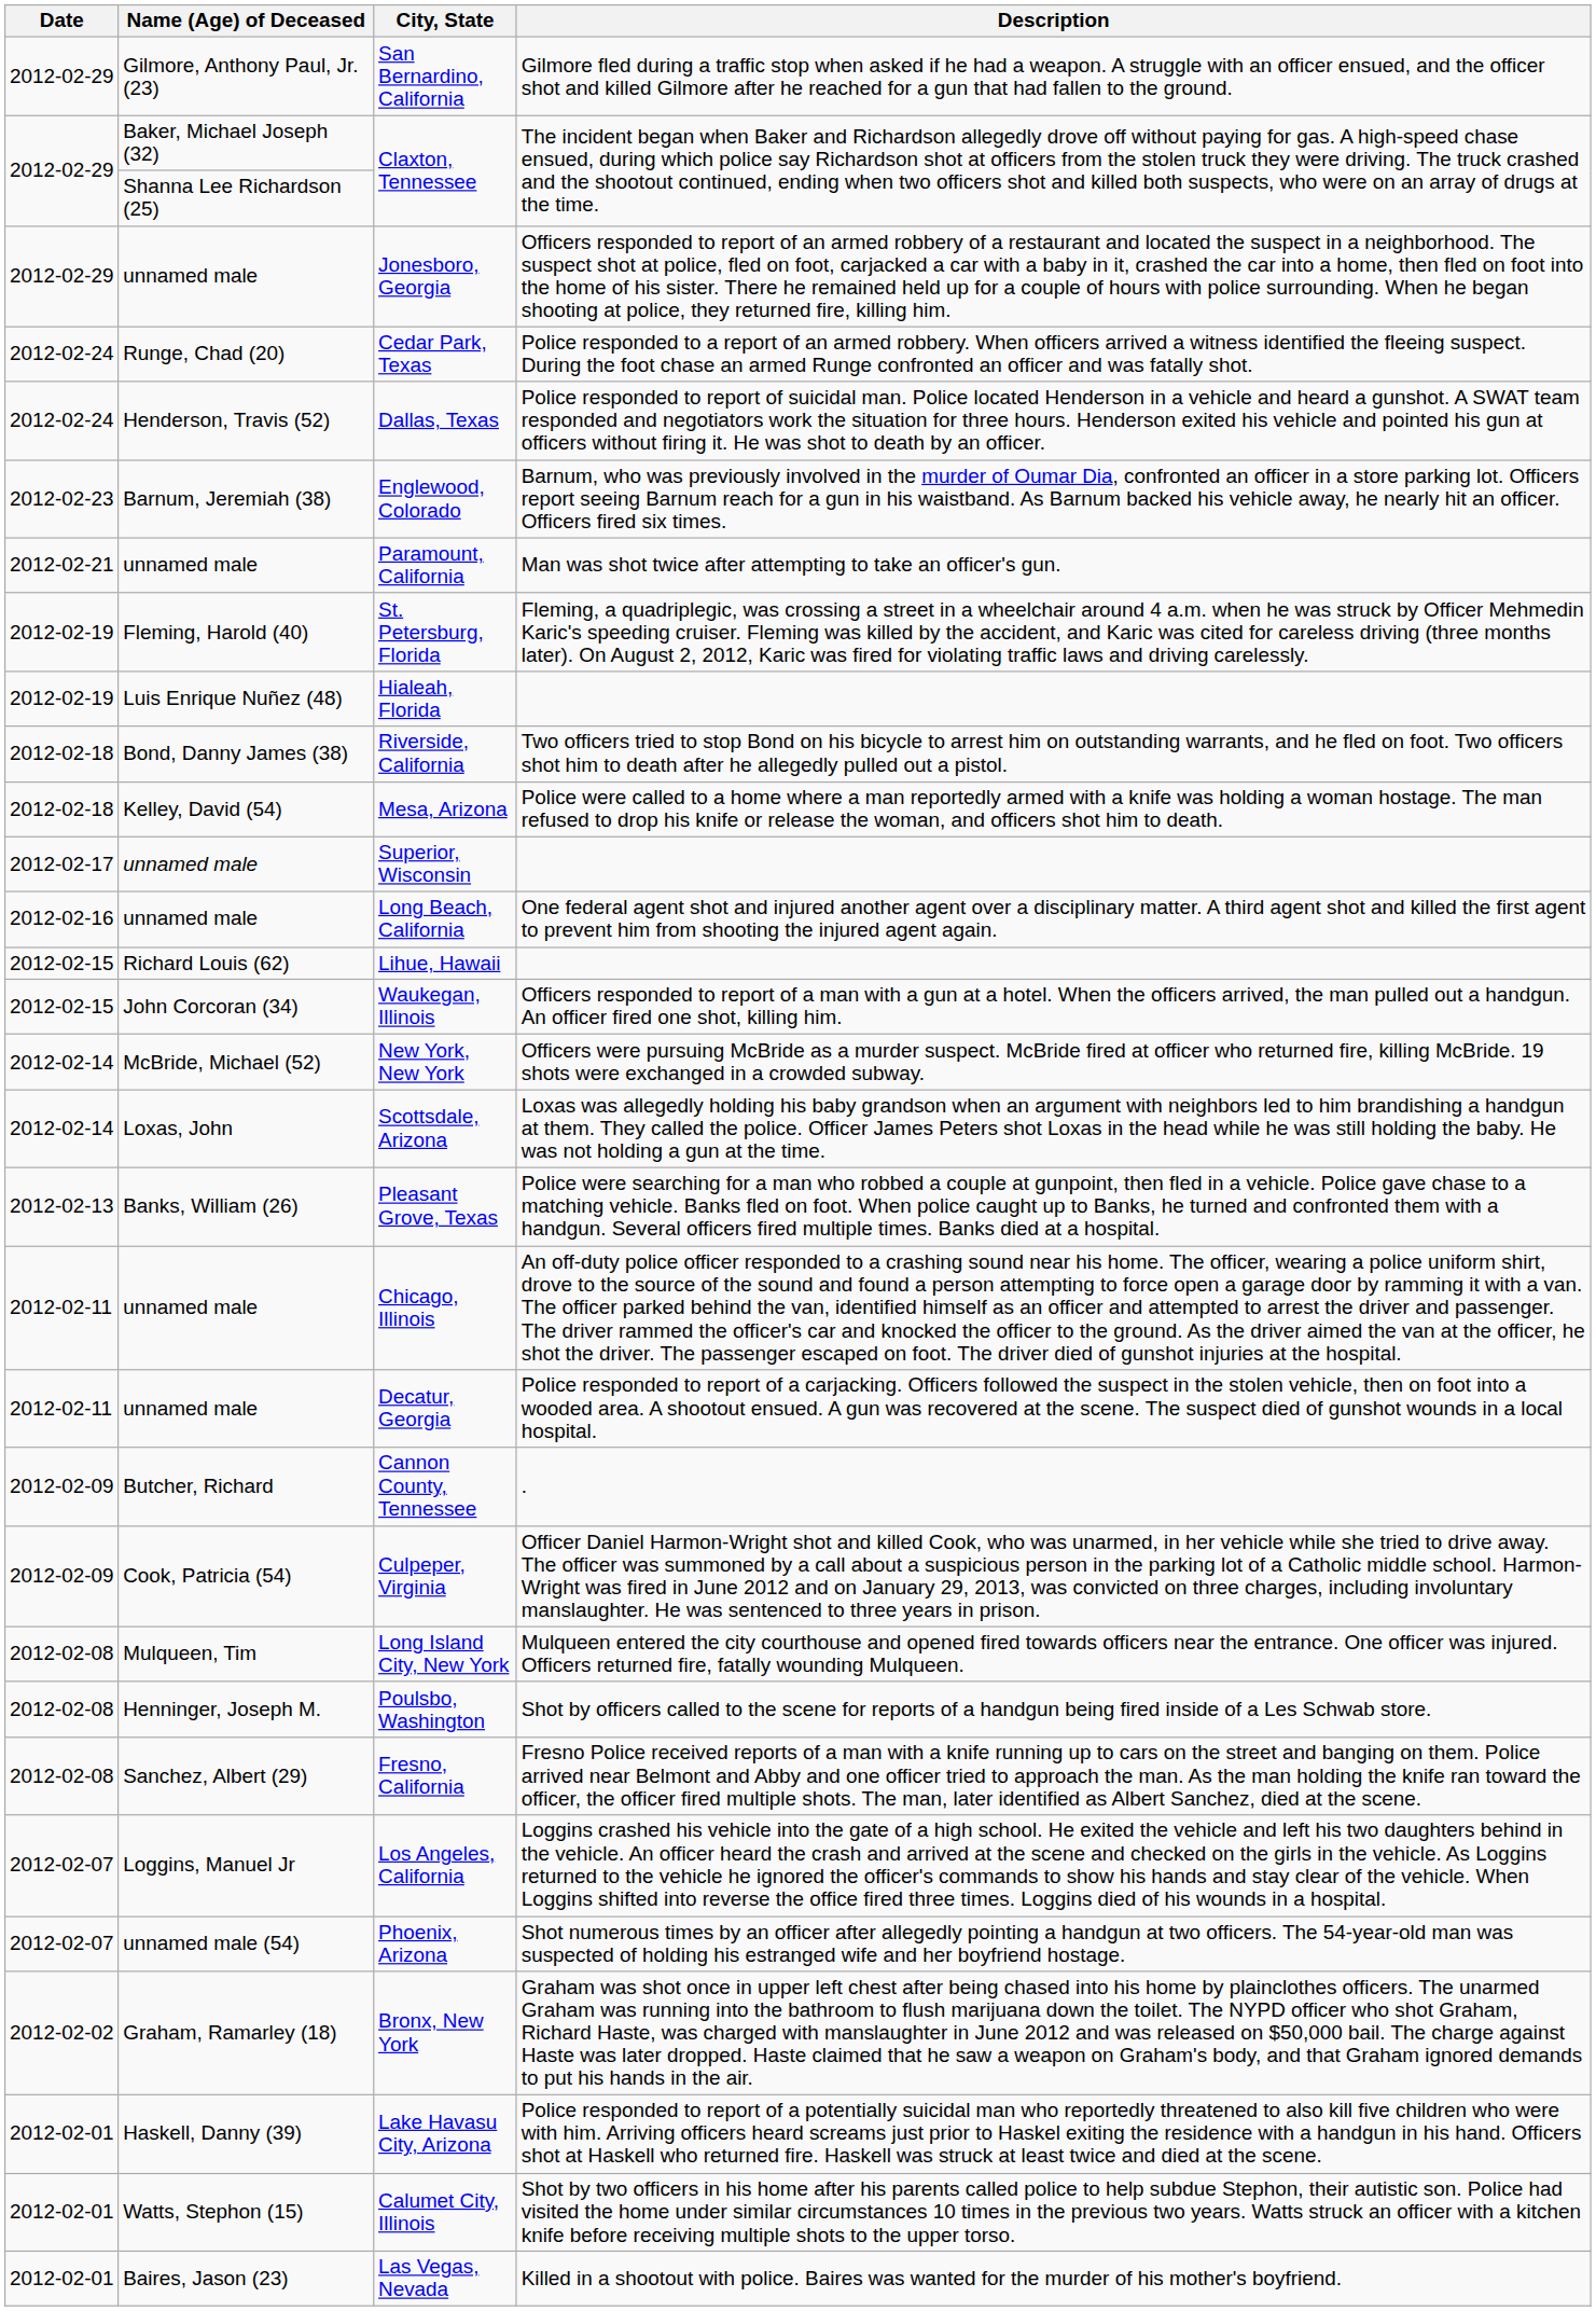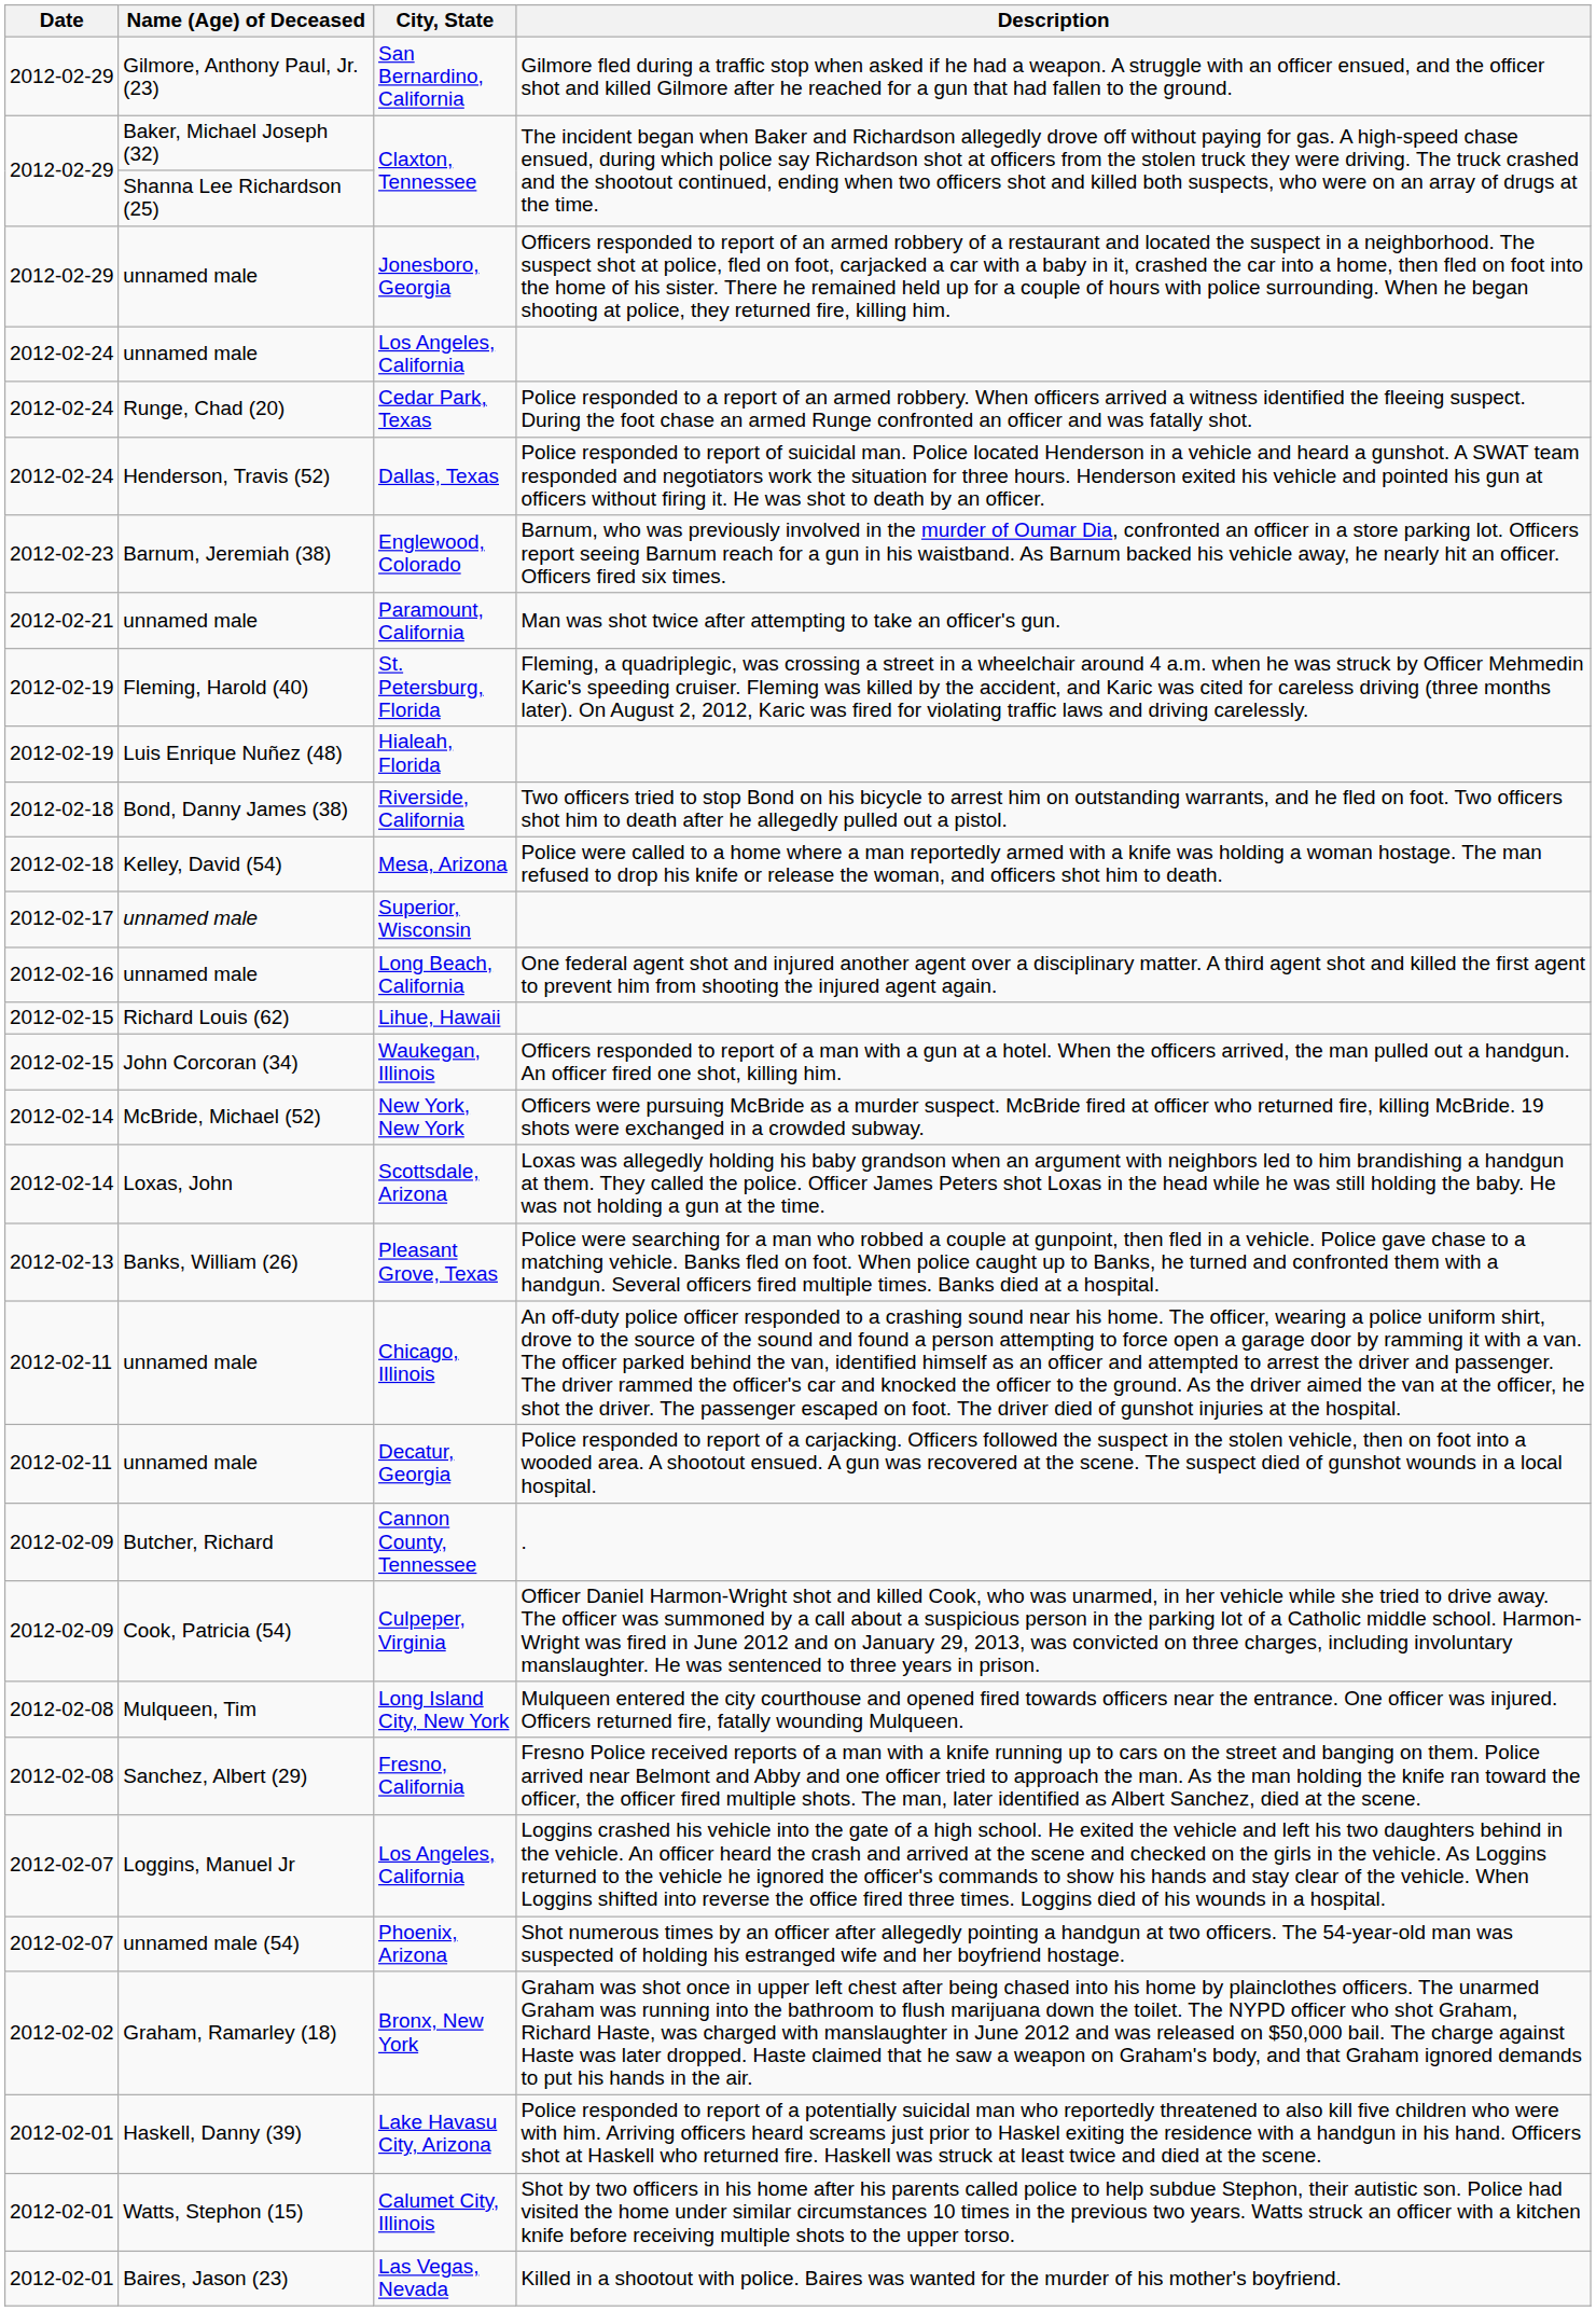 <table class="wikitable sortable" border="1" id="killed">
 <tr>
 <th>Date</th>
 <th nowrap>Name (Age) of Deceased</th>
 <th>City, State</th>
 <th>Description</th>
 </tr>
 <tr>
 <td>2012‑02‑29</td>
 <td>Gilmore, Anthony Paul, Jr. (23)</td>
 <td><a href='#'>San Bernardino, California</a></td>
 <td>Gilmore fled during a traffic stop when asked if he had a weapon. A struggle with an officer ensued, and the officer shot and killed Gilmore after he reached for a gun that had fallen to the ground.</td>
 </tr>
 <tr>
 <td rowspan="2">2012-02-29</td>
 <td>Baker, Michael Joseph (32)</td>
 <td rowspan="2"><a href='#'>Claxton, Tennessee</a></td>
 <td rowspan="2">The incident began when Baker and Richardson allegedly drove off without paying for gas. A high-speed chase ensued, during which police say Richardson shot at officers from the stolen truck they were driving. The truck crashed and the shootout continued, ending when two officers shot and killed both suspects, who were on an array of drugs at the time.</td>
 </tr>
 <tr>
 <td>Shanna Lee Richardson (25)</td>
 </tr>
 <tr>
 <td>2012-02-29</td>
 <td>unnamed male</td>
 <td><a href='#'>Jonesboro, Georgia</a></td>
 <td>Officers responded to report of an armed robbery of a restaurant and located the suspect in a neighborhood.  The suspect shot at police, fled on foot, carjacked a car with a baby in it, crashed the car into a home, then fled on foot into the home of his sister.  There he remained held up for a couple of hours with police surrounding.  When he began shooting at police, they returned fire, killing him.</td>
+</tr>
+<tr>
+<td>2012-02-24</td>
+<td>unnamed male</td>
+<td><a href='#'>Los Angeles, California</a></td>
+<td></td>
 </tr>
 <tr>
 <td>2012-02-24</td>
 <td>Runge, Chad (20)</td>
 <td><a href='#'>Cedar Park, Texas</a></td>
 <td>Police responded to a report of an armed robbery.  When officers arrived a witness identified the fleeing suspect.  During the foot chase an armed Runge confronted an officer and was fatally shot.</td>
 </tr>
 <tr>
 <td>2012-02-24</td>
 <td>Henderson, Travis (52)</td>
 <td><a href='#'>Dallas, Texas</a></td>
 <td>Police responded to report of suicidal man.  Police located Henderson in a vehicle and heard a gunshot.  A SWAT team responded and negotiators work the situation for three hours.  Henderson exited his vehicle and pointed his gun at officers without firing it.  He was shot to death by an officer.</td>
 </tr>
 <tr>
 <td>2012-02-23</td>
 <td>Barnum, Jeremiah (38)</td>
 <td><a href='#'>Englewood, Colorado</a></td>
 <td>Barnum, who was previously involved in the <a href='#'>murder of Oumar Dia</a>, confronted an officer in a store parking lot. Officers report seeing Barnum reach for a gun in his waistband. As Barnum backed his vehicle away, he nearly hit an officer. Officers fired six times.</td>
 </tr>
 <tr>
 <td>2012-02-21</td>
 <td>unnamed male</td>
 <td><a href='#'>Paramount, California</a></td>
 <td>Man was shot twice after attempting to take an officer's gun.</td>
 </tr>
 <tr>
 <td>2012-02-19</td>
 <td>Fleming, Harold (40)</td>
 <td><a href='#'>St. Petersburg, Florida</a></td>
 <td>Fleming, a  quadriplegic, was crossing a street in a wheelchair around 4 a.m. when he was struck by Officer Mehmedin Karic's speeding cruiser. Fleming was killed by the accident, and Karic was cited for careless driving (three months later). On August 2, 2012, Karic was fired for violating traffic laws and driving carelessly.</td>
 </tr>
 <tr>
 <td>2012-02-19</td>
 <td>Luis Enrique Nuñez (48)</td>
 <td><a href='#'>Hialeah, Florida</a></td>
 <td></td>
 </tr>
 <tr>
 <td>2012-02-18</td>
 <td>Bond, Danny James (38)</td>
 <td><a href='#'>Riverside, California</a></td>
 <td>Two officers tried to stop Bond on his bicycle to arrest him on outstanding warrants, and he fled on foot. Two officers shot him to death after he allegedly pulled out a pistol.</td>
 </tr>
 <tr>
 <td>2012-02-18</td>
 <td>Kelley, David (54)</td>
 <td><a href='#'>Mesa, Arizona</a></td>
 <td>Police were called to a home where a man reportedly armed with a knife was holding a woman hostage. The man refused to drop his knife or release the woman, and officers shot him to death.</td>
 </tr>
 <tr>
 <td>2012-02-17</td>
 <td><em>unnamed male</em></td>
 <td><a href='#'>Superior, Wisconsin</a></td>
 <td></td>
 </tr>
 <tr>
 <td>2012-02-16</td>
 <td>unnamed male</td>
 <td><a href='#'>Long Beach, California</a></td>
 <td>One federal agent shot and injured another agent over a disciplinary matter.  A third agent shot and killed the first agent to prevent him from shooting the injured agent again.</td>
 </tr>
 <tr>
 <td>2012-02-15</td>
 <td>Richard Louis (62)</td>
 <td><a href='#'>Lihue, Hawaii</a></td>
 <td></td>
 </tr>
 <tr>
 <td>2012-02-15</td>
 <td>John Corcoran (34)</td>
 <td><a href='#'>Waukegan, Illinois</a></td>
 <td>Officers responded to report of a man with a gun at a hotel.  When the officers arrived, the man pulled out a handgun.  An officer fired one shot, killing him.</td>
 </tr>
 <tr>
 <td>2012-02-14</td>
 <td>McBride, Michael (52)</td>
 <td><a href='#'>New York, New York</a></td>
 <td>Officers were pursuing McBride as a murder suspect.  McBride fired at officer who returned fire, killing McBride.  19 shots were exchanged in a crowded subway.</td>
 </tr>
 <tr>
 <td>2012-02-14</td>
 <td>Loxas, John</td>
 <td><a href='#'>Scottsdale, Arizona</a></td>
 <td>Loxas was allegedly holding his baby grandson when an argument with neighbors led to him brandishing a handgun at them. They called the police. Officer James Peters shot Loxas in the head while he was still holding the baby. He was not holding a gun at the time.</td>
 </tr>
 <tr>
 <td>2012-02-13</td>
 <td>Banks, William (26)</td>
 <td><a href='#'>Pleasant Grove, Texas</a></td>
 <td>Police were searching for a man who robbed a couple at gunpoint, then fled in a vehicle.  Police gave chase to a matching vehicle.  Banks fled on foot.  When police caught up to Banks, he turned and confronted them with a handgun.  Several officers fired multiple times.  Banks died at a hospital.</td>
 </tr>
 <tr>
 <td>2012-02-11</td>
 <td>unnamed male</td>
 <td><a href='#'>Chicago, Illinois</a></td>
 <td>An off-duty police officer responded to a crashing sound near his home.  The officer, wearing a police uniform shirt, drove to the source of the sound and found a person attempting to force open a  garage door by ramming it with a van.  The officer parked behind the van, identified himself as an officer and attempted to arrest the driver and passenger.  The driver rammed the officer's car and knocked the officer to the ground.  As the driver aimed the van at the officer, he shot the driver.  The passenger escaped on foot.  The driver died of gunshot injuries at the hospital.</td>
 </tr>
 <tr>
 <td>2012-02-11</td>
 <td>unnamed male</td>
 <td><a href='#'>Decatur, Georgia</a></td>
 <td>Police responded to report of a carjacking.  Officers followed the suspect in the stolen vehicle, then on foot into a wooded area.  A shootout ensued.  A gun was recovered at the scene.  The suspect died of gunshot wounds in a local hospital.</td>
 </tr>
 <tr>
 <td>2012-02-09</td>
 <td>Butcher, Richard</td>
 <td><a href='#'>Cannon County, Tennessee</a></td>
 <td>.</td>
 </tr>
 <tr>
 <td>2012-02-09</td>
 <td>Cook, Patricia (54)</td>
 <td><a href='#'>Culpeper, Virginia</a></td>
 <td>Officer Daniel Harmon-Wright shot and killed Cook, who was unarmed, in her vehicle while she tried to drive away. The officer was summoned by a call about a suspicious person in the parking lot of a Catholic middle school. Harmon-Wright was fired in June 2012 and on January 29, 2013, was convicted on three charges, including involuntary manslaughter. He was sentenced to three years in prison.</td>
 </tr>
 <tr>
 <td>2012-02-08</td>
 <td>Mulqueen, Tim</td>
 <td><a href='#'>Long Island City, New York</a></td>
 <td>Mulqueen entered the city courthouse and opened fired towards officers near the entrance.  One officer was injured.  Officers returned fire, fatally wounding Mulqueen.</td>
 </tr>
 <tr>
 <td>2012-02-08</td>
-<td>Henninger, Joseph M.</td>
-<td><a href='#'>Poulsbo, Washington</a></td>
-<td>Shot by officers called to the scene for reports of a handgun being fired inside of a Les Schwab store.</td>
-</tr>
-<tr>
-<td>2012-02-08</td>
 <td>Sanchez, Albert (29)</td>
 <td><a href='#'>Fresno, California</a></td>
 <td>Fresno Police received reports of a man with a knife running up to cars on the street and banging on them.  Police arrived near Belmont and Abby and one officer tried to approach the man.  As the man holding the knife ran toward the officer, the officer fired multiple shots.  The man, later identified as Albert Sanchez, died at the scene.</td>
 </tr>
 <tr>
 <td>2012-02-07</td>
 <td>Loggins, Manuel Jr</td>
 <td><a href='#'>Los Angeles, California</a></td>
 <td>Loggins crashed his vehicle into the gate of a high school.   He exited the vehicle and left his two daughters behind in the vehicle.  An officer heard the crash and arrived at the scene and checked on the girls in the vehicle.  As Loggins returned to the vehicle he ignored the officer's commands to show his hands and stay clear of the vehicle.  When Loggins shifted into reverse the office fired three times.  Loggins died of his wounds in a hospital.</td>
 </tr>
 <tr>
 <td>2012-02-07</td>
 <td>unnamed male (54)</td>
 <td><a href='#'>Phoenix, Arizona</a></td>
 <td>Shot numerous times by an officer after allegedly pointing a handgun at two officers. The 54-year-old man was suspected of holding his estranged wife and her boyfriend hostage.</td>
 </tr>
 <tr>
 <td>2012-02-02</td>
 <td>Graham, Ramarley (18)</td>
 <td><a href='#'>Bronx, New York</a></td>
 <td>Graham was shot once in upper left chest after being chased into his home by plainclothes officers. The unarmed Graham was running into the bathroom to flush marijuana down the toilet. The NYPD officer who shot Graham, Richard Haste, was charged with manslaughter in June 2012 and was released on $50,000 bail. The charge against Haste was later dropped. Haste claimed that he saw a weapon on Graham's body, and that Graham ignored demands to put his hands in the air.</td>
 </tr>
 <tr>
 <td>2012-02-01</td>
 <td>Haskell, Danny (39)</td>
 <td><a href='#'>Lake Havasu City, Arizona</a></td>
 <td>Police responded to report of a potentially suicidal man who reportedly threatened to also kill five children who were with him.  Arriving officers heard screams just prior to Haskel exiting the residence with a handgun in his hand.  Officers shot at Haskell who returned fire.  Haskell was struck at least twice and died at the scene.</td>
 </tr>
 <tr>
 <td>2012-02-01</td>
 <td>Watts, Stephon (15)</td>
 <td><a href='#'>Calumet City, Illinois</a></td>
 <td>Shot by two officers in his home after his parents called police to help subdue Stephon, their autistic son. Police had visited the home under similar circumstances 10 times in the previous two years.  Watts struck an officer with a kitchen knife before receiving multiple shots to the upper torso.</td>
 </tr>
 <tr>
 <td>2012-02-01</td>
 <td>Baires, Jason (23)</td>
 <td><a href='#'>Las Vegas, Nevada</a></td>
 <td>Killed in a shootout with police. Baires was wanted for the murder of his mother's boyfriend.</td>
 </tr>
 </table>
